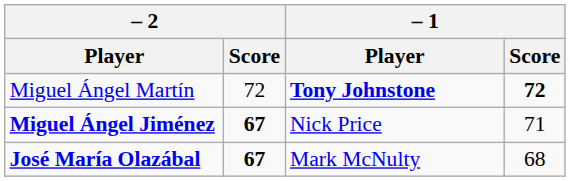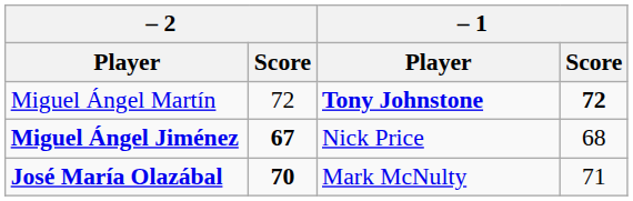 <table class=wikitable>
 <tr>
 <th colspan=2> – 2</th>
 <th colspan=2> – 1</th>
 </tr>
 <tr>
 <th width=155>Player</th>
 <th>Score</th>
 <th width=155>Player</th>
 <th>Score</th>
 </tr>
 <tr>
 <td><a href='#'>Miguel Ángel Martín</a></td>
 <td align=center>72</td>
 <td><strong><a href='#'>Tony Johnstone</a></strong></td>
 <td align=center><strong>72</strong></td>
 </tr>
 <tr>
 <td><strong><a href='#'>Miguel Ángel Jiménez</a></strong></td>
 <td align=center><strong>67</strong></td>
 <td><a href='#'>Nick Price</a></td>
-<td align=center>71</td>
+<td align=center>68</td>
 </tr>
 <tr>
 <td><strong><a href='#'>José María Olazábal</a></strong></td>
-<td align=center><strong>67</strong></td>
+<td align=center><strong>70</strong></td>
 <td><a href='#'>Mark McNulty</a></td>
-<td align=center>68</td>
+<td align=center>71</td>
 </tr>
 </table>
